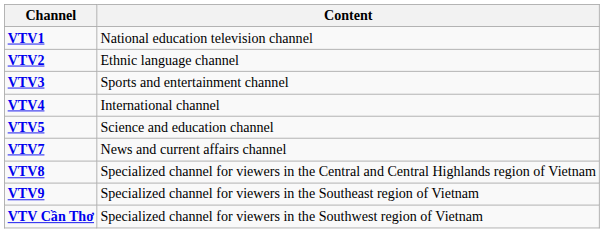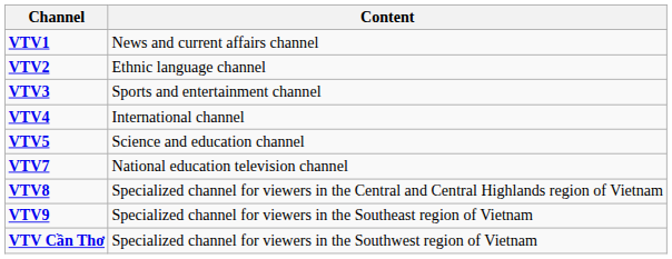 <table class=wikitable>
 <tr>
 <th>Channel</th>
 <th>Content</th>
 </tr>
 <tr>
 <td><strong><a href='#'>VTV1</a></strong></td>
-<td>National education television channel</td>
+<td>News and current affairs channel</td>
 </tr>
 <tr>
 <td><strong><a href='#'>VTV2</a></strong></td>
 <td>Ethnic language channel</td>
 </tr>
 <tr>
 <td><strong><a href='#'>VTV3</a></strong></td>
 <td>Sports and entertainment channel</td>
 </tr>
 <tr>
 <td><strong><a href='#'>VTV4</a></strong></td>
 <td>International channel</td>
 </tr>
 <tr>
 <td><strong><a href='#'>VTV5</a></strong></td>
 <td>Science and education channel</td>
 </tr>
 <tr>
 <td><strong><a href='#'>VTV7</a></strong></td>
-<td>News and current affairs channel</td>
+<td>National education television channel</td>
 </tr>
 <tr>
 <td><strong><a href='#'>VTV8</a></strong></td>
 <td>Specialized channel for viewers in the Central and Central Highlands region of Vietnam</td>
 </tr>
 <tr>
 <td><strong><a href='#'>VTV9</a></strong></td>
 <td>Specialized channel for viewers in the Southeast region of Vietnam</td>
 </tr>
 <tr>
 <td><strong><a href='#'>VTV Cần Thơ</a></strong></td>
 <td>Specialized channel for viewers in the Southwest region of Vietnam</td>
 </tr>
 </table>
